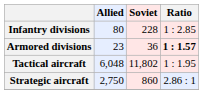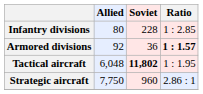 <table class="wikitable" style="text-align: right;">
 <tr>
 <th></th>
 <th colspan="1" style="background: #E6EEFF;">Allied</th>
 <th colspan="1" style="background: #FFE6E6;">Soviet</th>
 <th>Ratio</th>
 </tr>
 <tr>
 <th>Infantry divisions</th>
 <td style="background: #E6EEFF;">80</td>
 <td style="background: #FFE6E6;">228</td>
 <td style="background: #FFE6E6;">1 : 2.85</td>
 </tr>
 <tr>
 <th>Armored divisions</th>
-<td style="background: #E6EEFF;">23</td>
+<td style="background: #E6EEFF;">92</td>
 <td style="background: #FFE6E6;">36</td>
 <td style="background: #FFE6E6;"><strong>1 : 1.57</strong></td>
 </tr>
 <tr>
 <th>Tactical aircraft</th>
 <td style="background: #E6EEFF;">6,048</td>
-<td style="background: #FFE6E6;">11,802</td>
+<td style="background: #FFE6E6;"><strong>11,802</strong></td>
 <td style="background: #FFE6E6;">1 : 1.95</td>
 </tr>
 <tr>
 <th>Strategic aircraft</th>
-<td style="background: #E6EEFF;">2,750</td>
-<td style="background: #FFE6E6;">860</td>
+<td style="background: #E6EEFF;">7,750</td>
+<td style="background: #FFE6E6;">960</td>
 <td style="background: #E6EEFF;">2.86 : 1</td>
 </tr>
 <tr>
 </tr>
 </table>
